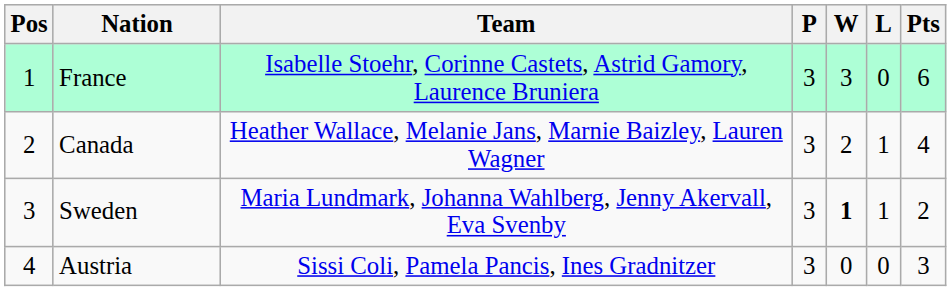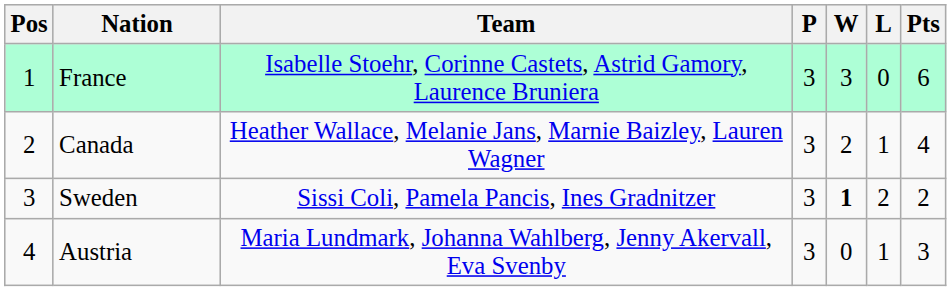 <table class="wikitable" style="font-size: 100%">
 <tr>
 <th width=20>Pos</th>
 <th width=150>Nation</th>
 <th width=650>Team</th>
 <th width=20>P</th>
 <th width=20>W</th>
 <th width=20>L</th>
 <th width=20>Pts</th>
 </tr>
 <tr align=center style="background: #ADFFD6;">
 <td>1</td>
 <td align="left"> France</td>
 <td><a href='#'>Isabelle Stoehr</a>, <a href='#'>Corinne Castets</a>, <a href='#'>Astrid Gamory</a>, <a href='#'>Laurence Bruniera</a></td>
 <td>3</td>
 <td>3</td>
 <td>0</td>
 <td>6</td>
 </tr>
 <tr align=center>
 <td>2</td>
 <td align="left"> Canada</td>
 <td><a href='#'>Heather Wallace</a>, <a href='#'>Melanie Jans</a>, <a href='#'>Marnie Baizley</a>, <a href='#'>Lauren Wagner</a></td>
 <td>3</td>
 <td>2</td>
 <td>1</td>
 <td>4</td>
 </tr>
 <tr align=center>
 <td>3</td>
 <td align="left"> Sweden</td>
-<td><a href='#'>Maria Lundmark</a>, <a href='#'>Johanna Wahlberg</a>, <a href='#'>Jenny Akervall</a>, <a href='#'>Eva Svenby</a></td>
+<td><a href='#'>Sissi Coli</a>, <a href='#'>Pamela Pancis</a>, <a href='#'>Ines Gradnitzer</a></td>
 <td>3</td>
 <td><strong>1</strong></td>
-<td>1</td>
+<td>2</td>
 <td>2</td>
 </tr>
 <tr align=center>
 <td>4</td>
 <td align="left"> Austria</td>
-<td><a href='#'>Sissi Coli</a>, <a href='#'>Pamela Pancis</a>, <a href='#'>Ines Gradnitzer</a></td>
+<td><a href='#'>Maria Lundmark</a>, <a href='#'>Johanna Wahlberg</a>, <a href='#'>Jenny Akervall</a>, <a href='#'>Eva Svenby</a></td>
 <td>3</td>
 <td>0</td>
-<td>0</td>
+<td>1</td>
 <td>3</td>
 </tr>
 </table>
